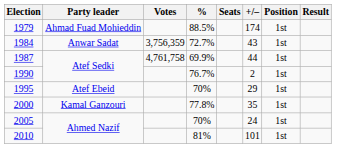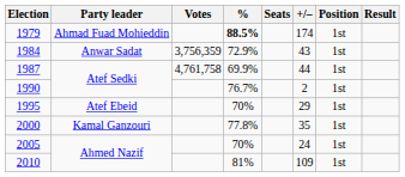 <table class=wikitable style=text-align:center>
 <tr>
 <th>Election</th>
 <th>Party leader</th>
 <th>Votes</th>
 <th>%</th>
 <th>Seats</th>
 <th>+/–</th>
 <th>Position</th>
 <th>Result</th>
 </tr>
 <tr>
 <td><a href='#'>1979</a></td>
 <td><a href='#'>Ahmad Fuad Mohieddin</a></td>
 <td></td>
-<td>88.5%</td>
+<td><strong>88.5%</strong></td>
 <td></td>
 <td> 174</td>
 <td> 1st</td>
 <td></td>
 </tr>
 <tr>
 <td><a href='#'>1984</a></td>
 <td><a href='#'>Anwar Sadat</a></td>
 <td>3,756,359</td>
-<td>72.7%</td>
+<td>72.9%</td>
 <td></td>
 <td> 43</td>
 <td> 1st</td>
 <td></td>
 </tr>
 <tr>
 <td><a href='#'>1987</a></td>
 <td rowspan="2"><a href='#'>Atef Sedki</a></td>
 <td>4,761,758</td>
 <td>69.9%</td>
 <td></td>
 <td> 44</td>
 <td> 1st</td>
 <td></td>
 </tr>
 <tr>
 <td><a href='#'>1990</a></td>
 <td></td>
 <td>76.7%</td>
 <td></td>
 <td> 2</td>
 <td> 1st</td>
 <td></td>
 </tr>
 <tr>
 <td><a href='#'>1995</a></td>
 <td><a href='#'>Atef Ebeid</a></td>
 <td></td>
 <td>70%</td>
 <td></td>
 <td> 29</td>
 <td> 1st</td>
 <td></td>
 </tr>
 <tr>
 <td><a href='#'>2000</a></td>
 <td><a href='#'>Kamal Ganzouri</a></td>
 <td></td>
 <td>77.8%</td>
 <td></td>
 <td> 35</td>
 <td> 1st</td>
 <td></td>
 </tr>
 <tr>
 <td><a href='#'>2005</a></td>
 <td rowspan="2"><a href='#'>Ahmed Nazif</a></td>
 <td></td>
 <td>70%</td>
 <td></td>
 <td> 24</td>
 <td> 1st</td>
 <td></td>
 </tr>
 <tr>
 <td><a href='#'>2010</a></td>
 <td></td>
 <td>81%</td>
 <td></td>
-<td> 101</td>
+<td> 109</td>
 <td> 1st</td>
 <td></td>
 </tr>
 </table>
